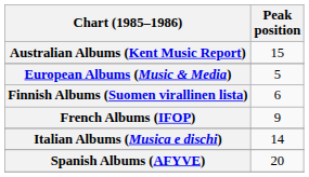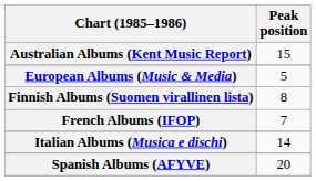 <table class="wikitable sortable plainrowheaders" style="text-align:center">
 <tr>
 <th scope="col">Chart (1985–1986)</th>
 <th scope="col">Peak<br>position</th>
 </tr>
 <tr>
 <th scope="row">Australian Albums (<a href='#'>Kent Music Report</a>)</th>
 <td>15</td>
 </tr>
 <tr>
 </tr>
 <tr>
 </tr>
 <tr>
 </tr>
 <tr>
 <th scope="row"><a href='#'>European Albums</a> (<em><a href='#'>Music & Media</a></em>)</th>
 <td>5</td>
 </tr>
 <tr>
 <th scope="row">Finnish Albums (<a href='#'>Suomen virallinen lista</a>)</th>
-<td>6</td>
+<td>8</td>
 </tr>
 <tr>
 <th scope="row">French Albums (<a href='#'>IFOP</a>)</th>
-<td>9</td>
+<td>7</td>
 </tr>
 <tr>
 </tr>
 <tr>
 <th scope="row">Italian Albums (<em><a href='#'>Musica e dischi</a></em>)</th>
 <td>14</td>
 </tr>
 <tr>
 </tr>
 <tr>
 </tr>
 <tr>
 <th scope="row">Spanish Albums (<a href='#'>AFYVE</a>)</th>
 <td>20</td>
 </tr>
 <tr>
 </tr>
 <tr>
 </tr>
 <tr>
 </tr>
 <tr>
 </tr>
 </table>
